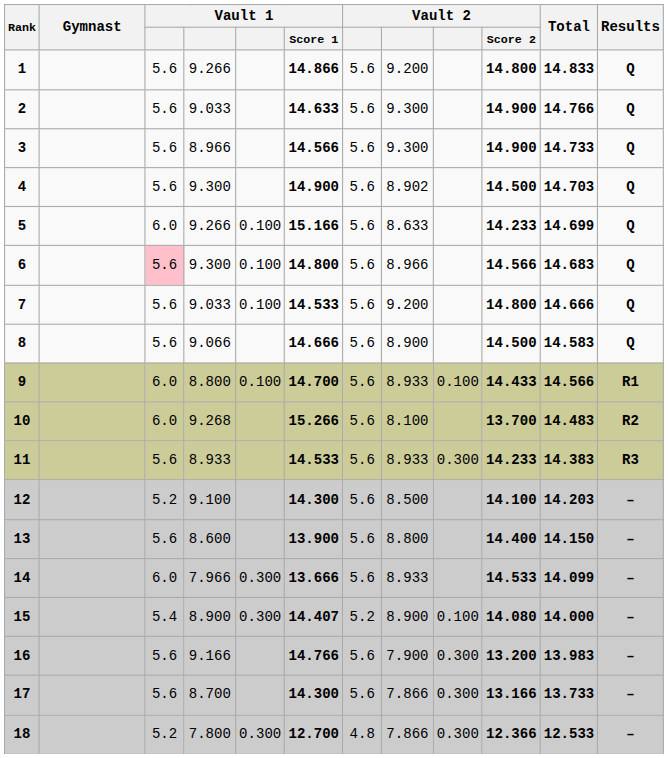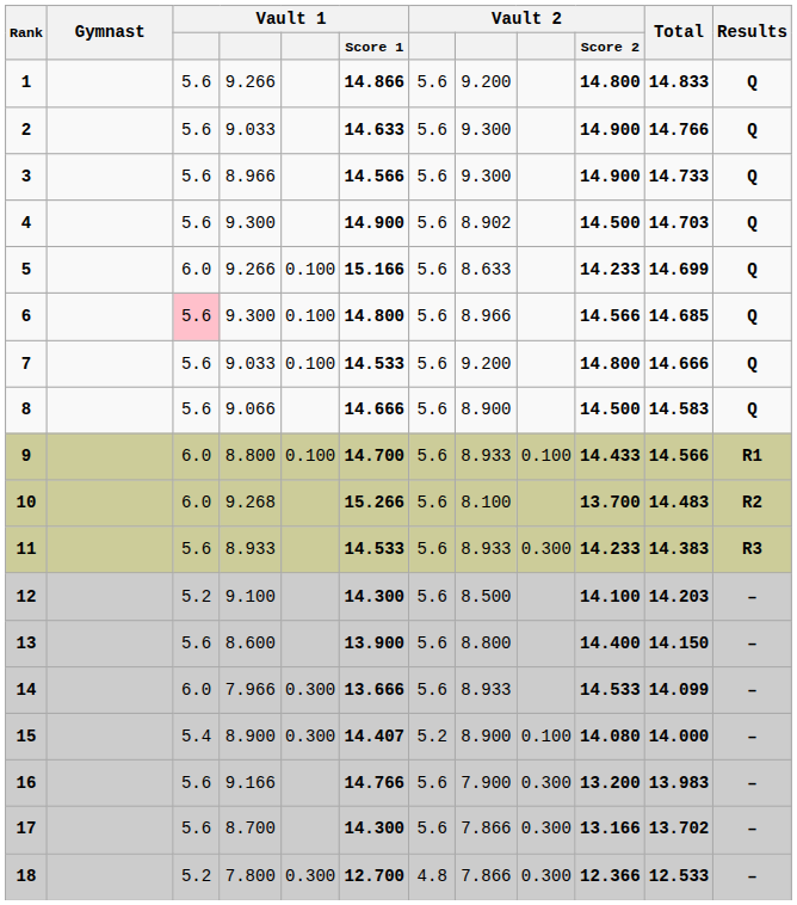 <table style="text-align:center;" class="wikitable sortable">
 <tr>
 <th style="width:10px;" rowspan="2"><small>Rank</small></th>
 <th style="width:210px;" rowspan="2">Gymnast</th>
 <th colspan="4">Vault 1</th>
 <th colspan="4">Vault 2</th>
 <th style="width:30px;" rowspan="2">Total</th>
 <th style="width:30px;" rowspan="2">Results</th>
 </tr>
 <tr>
 <th style="width:50px;"><small></small></th>
 <th style="width:50px;"><small></small></th>
 <th style="width:40px;"><small></small></th>
 <th style="width:50px;"><small>Score 1</small></th>
 <th style="width:50px;"><small></small></th>
 <th style="width:50px;"><small></small></th>
 <th style="width:40px;"><small></small></th>
 <th style="width:50px;"><small>Score 2</small></th>
 </tr>
 <tr>
 <td scope="row" style="text-align:center"><strong>1</strong></td>
 <td style="height:30px; text-align:left;"></td>
 <td>5.6</td>
 <td>9.266</td>
 <td></td>
 <td><strong>14.866</strong></td>
 <td>5.6</td>
 <td>9.200</td>
 <td></td>
 <td><strong>14.800</strong></td>
 <td><strong>14.833</strong></td>
 <td><strong>Q</strong></td>
 </tr>
 <tr>
 <td scope="row" style="text-align:center"><strong>2</strong></td>
 <td style="height:30px; text-align:left;"></td>
 <td>5.6</td>
 <td>9.033</td>
 <td></td>
 <td><strong>14.633</strong></td>
 <td>5.6</td>
 <td>9.300</td>
 <td></td>
 <td><strong>14.900</strong></td>
 <td><strong>14.766</strong></td>
 <td><strong>Q</strong></td>
 </tr>
 <tr>
 <td scope="row" style="text-align:center"><strong>3</strong></td>
 <td style="height:30px; text-align:left;"></td>
 <td>5.6</td>
 <td>8.966</td>
 <td></td>
 <td><strong>14.566</strong></td>
 <td>5.6</td>
 <td>9.300</td>
 <td></td>
 <td><strong>14.900</strong></td>
 <td><strong>14.733</strong></td>
 <td><strong>Q</strong></td>
 </tr>
 <tr>
 <td scope="row" style="text-align:center"><strong>4</strong></td>
 <td style="height:30px; text-align:left;"></td>
 <td>5.6</td>
 <td>9.300</td>
 <td></td>
 <td><strong>14.900</strong></td>
 <td>5.6</td>
 <td>8.902</td>
 <td></td>
 <td><strong>14.500</strong></td>
 <td><strong>14.703</strong></td>
 <td><strong>Q</strong></td>
 </tr>
 <tr>
 <td scope="row" style="text-align:center"><strong>5</strong></td>
 <td style="height:30px; text-align:left;"></td>
 <td>6.0</td>
 <td>9.266</td>
 <td>0.100</td>
 <td><strong>15.166</strong></td>
 <td>5.6</td>
 <td>8.633</td>
 <td></td>
 <td><strong>14.233</strong></td>
 <td><strong>14.699</strong></td>
 <td><strong>Q</strong></td>
 </tr>
 <tr>
 <td scope="row" style="text-align:center"><strong>6</strong></td>
 <td style="height:30px; text-align:left;"></td>
 <td style="background: pink;">5.6</td>
 <td>9.300</td>
 <td>0.100</td>
 <td><strong>14.800</strong></td>
 <td>5.6</td>
 <td>8.966</td>
 <td></td>
 <td><strong>14.566</strong></td>
-<td><strong>14.683</strong></td>
+<td><strong>14.685</strong></td>
 <td><strong>Q</strong></td>
 </tr>
 <tr>
 <td scope="row" style="text-align:center"><strong>7</strong></td>
 <td style="height:30px; text-align:left;"></td>
 <td>5.6</td>
 <td>9.033</td>
 <td>0.100</td>
 <td><strong>14.533</strong></td>
 <td>5.6</td>
 <td>9.200</td>
 <td></td>
 <td><strong>14.800</strong></td>
 <td><strong>14.666</strong></td>
 <td><strong>Q</strong></td>
 </tr>
 <tr>
 <td scope="row" style="text-align:center"><strong>8</strong></td>
 <td style="height:30px; text-align:left;"></td>
 <td>5.6</td>
 <td>9.066</td>
 <td></td>
 <td><strong>14.666</strong></td>
 <td>5.6</td>
 <td>8.900</td>
 <td></td>
 <td><strong>14.500</strong></td>
 <td><strong>14.583</strong></td>
 <td><strong>Q</strong></td>
 </tr>
 <tr style="background:#cccc99;">
 <td scope="row" style="text-align:center"><strong>9</strong></td>
 <td style="height:30px; text-align:left;"></td>
 <td>6.0</td>
 <td>8.800</td>
 <td>0.100</td>
 <td><strong>14.700</strong></td>
 <td>5.6</td>
 <td>8.933</td>
 <td>0.100</td>
 <td><strong>14.433</strong></td>
 <td><strong>14.566</strong></td>
 <td><strong>R1</strong></td>
 </tr>
 <tr style="background:#cccc99;">
 <td scope="row" style="text-align:center"><strong>10</strong></td>
 <td style="height:30px; text-align:left;"></td>
 <td>6.0</td>
 <td>9.268</td>
 <td></td>
 <td><strong>15.266</strong></td>
 <td>5.6</td>
 <td>8.100</td>
 <td></td>
 <td><strong>13.700</strong></td>
 <td><strong>14.483</strong></td>
 <td><strong>R2</strong></td>
 </tr>
 <tr style="background:#cccc99;">
 <td scope="row" style="text-align:center"><strong>11</strong></td>
 <td style="height:30px; text-align:left;"></td>
 <td>5.6</td>
 <td>8.933</td>
 <td></td>
 <td><strong>14.533</strong></td>
 <td>5.6</td>
 <td>8.933</td>
 <td>0.300</td>
 <td><strong>14.233</strong></td>
 <td><strong>14.383</strong></td>
 <td><strong>R3</strong></td>
 </tr>
 <tr style="background:#cccccc;">
 <td scope="row" style="text-align:center"><strong>12</strong></td>
 <td style="height:30px; text-align:left;"></td>
 <td>5.2</td>
 <td>9.100</td>
 <td></td>
 <td><strong>14.300</strong></td>
 <td>5.6</td>
 <td>8.500</td>
 <td></td>
 <td><strong>14.100</strong></td>
 <td><strong>14.203</strong></td>
 <td><strong>–</strong></td>
 </tr>
 <tr style="background:#cccccc;">
 <td scope="row" style="text-align:center"><strong>13</strong></td>
 <td style="height:30px; text-align:left;"></td>
 <td>5.6</td>
 <td>8.600</td>
 <td></td>
 <td><strong>13.900</strong></td>
 <td>5.6</td>
 <td>8.800</td>
 <td></td>
 <td><strong>14.400</strong></td>
 <td><strong>14.150</strong></td>
 <td><strong>–</strong></td>
 </tr>
 <tr style="background:#cccccc;">
 <td scope="row" style="text-align:center"><strong>14</strong></td>
 <td style="height:30px; text-align:left;"></td>
 <td>6.0</td>
 <td>7.966</td>
 <td>0.300</td>
 <td><strong>13.666</strong></td>
 <td>5.6</td>
 <td>8.933</td>
 <td></td>
 <td><strong>14.533</strong></td>
 <td><strong>14.099</strong></td>
 <td><strong>–</strong></td>
 </tr>
 <tr style="background:#cccccc;">
 <td scope="row" style="text-align:center"><strong>15</strong></td>
 <td style="height:30px; text-align:left;"></td>
 <td>5.4</td>
 <td>8.900</td>
 <td>0.300</td>
 <td><strong>14.407</strong></td>
 <td>5.2</td>
 <td>8.900</td>
 <td>0.100</td>
 <td><strong>14.080</strong></td>
 <td><strong>14.000</strong></td>
 <td><strong>–</strong></td>
 </tr>
 <tr style="background:#cccccc;">
 <td scope="row" style="text-align:center"><strong>16</strong></td>
 <td style="height:30px; text-align:left;"></td>
 <td>5.6</td>
 <td>9.166</td>
 <td></td>
 <td><strong>14.766</strong></td>
 <td>5.6</td>
 <td>7.900</td>
 <td>0.300</td>
 <td><strong>13.200</strong></td>
 <td><strong>13.983</strong></td>
 <td><strong>–</strong></td>
 </tr>
 <tr style="background:#cccccc;">
 <td scope="row" style="text-align:center"><strong>17</strong></td>
 <td style="height:30px; text-align:left;"></td>
 <td>5.6</td>
 <td>8.700</td>
 <td></td>
 <td><strong>14.300</strong></td>
 <td>5.6</td>
 <td>7.866</td>
 <td>0.300</td>
 <td><strong>13.166</strong></td>
-<td><strong>13.733</strong></td>
+<td><strong>13.702</strong></td>
 <td><strong>–</strong></td>
 </tr>
 <tr style="background:#cccccc;">
 <td scope="row" style="text-align:center"><strong>18</strong></td>
 <td style="height:30px; text-align:left;"></td>
 <td>5.2</td>
 <td>7.800</td>
 <td>0.300</td>
 <td><strong>12.700</strong></td>
 <td>4.8</td>
 <td>7.866</td>
 <td>0.300</td>
 <td><strong>12.366</strong></td>
 <td><strong>12.533</strong></td>
 <td><strong>–</strong></td>
 </tr>
 </table>
